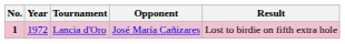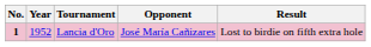 <table class="wikitable" style="font-size:95%;">
 <tr>
 <th>No.</th>
 <th>Year</th>
 <th>Tournament</th>
 <th>Opponent</th>
 <th>Result</th>
 </tr>
 <tr style="background:#F2C1D1;">
 <td align=center><strong>1</strong></td>
-<td><a href='#'>1972</a></td>
+<td><a href='#'>1952</a></td>
 <td><a href='#'>Lancia d'Oro</a></td>
 <td> <a href='#'>José María Cañizares</a></td>
 <td>Lost to birdie on fifth extra hole</td>
 </tr>
 </table>
